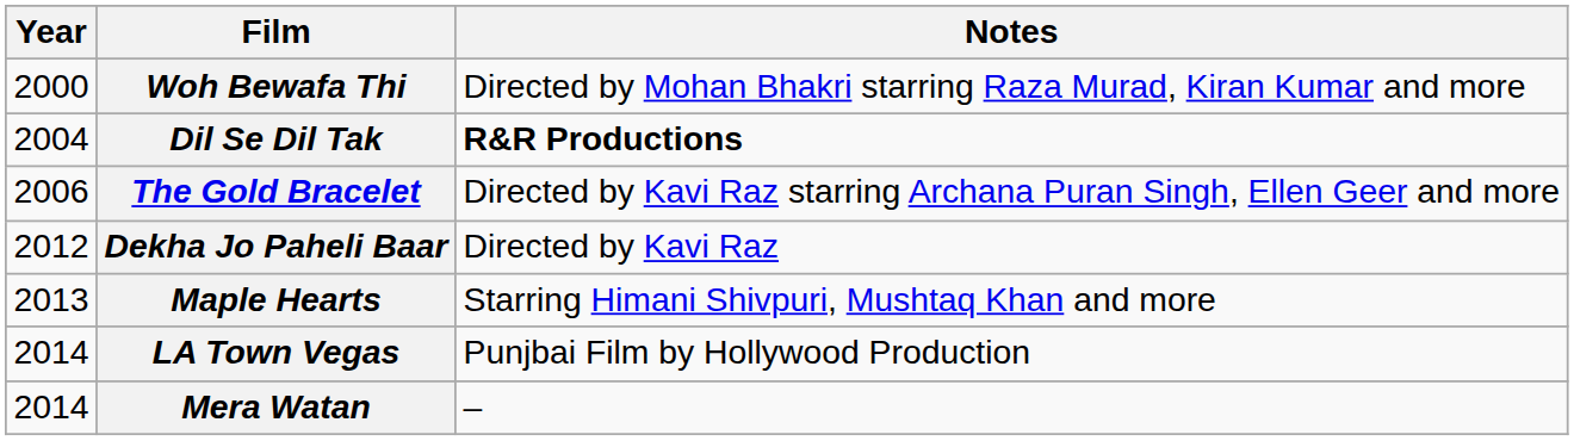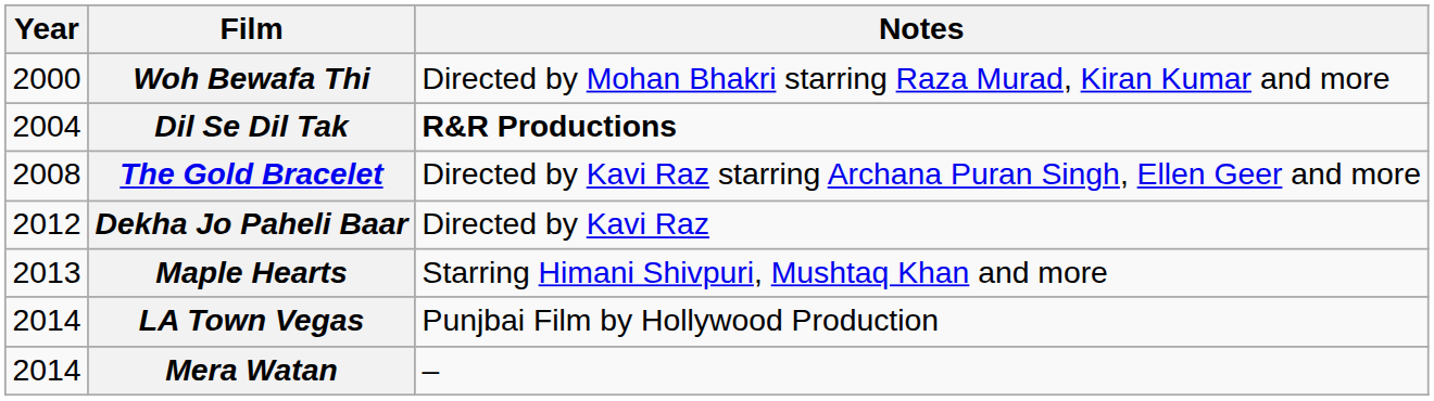 <table class="wikitable sortable plainrowheaders">
 <tr style="text-align:center;">
 <th scope="col">Year</th>
 <th scope="col">Film</th>
 <th class="unsortable" scope="col">Notes</th>
 </tr>
 <tr>
 <td>2000</td>
 <th scope="row"><em>Woh Bewafa Thi</em></th>
 <td>Directed by <a href='#'>Mohan Bhakri</a> starring <a href='#'>Raza Murad</a>, <a href='#'>Kiran Kumar</a> and more</td>
 </tr>
 <tr>
 <td>2004</td>
 <th scope="row"><em>Dil Se Dil Tak</em></th>
 <td><strong>R&R Productions</strong></td>
 </tr>
 <tr>
-<td>2006</td>
+<td>2008</td>
 <th scope="row"><em><a href='#'>The Gold Bracelet</a></em></th>
 <td>Directed by <a href='#'>Kavi Raz</a> starring <a href='#'>Archana Puran Singh</a>, <a href='#'>Ellen Geer</a> and more</td>
 </tr>
 <tr>
 <td>2012</td>
 <th scope="row"><em>Dekha Jo Paheli Baar</em></th>
 <td>Directed by <a href='#'>Kavi Raz</a></td>
 </tr>
 <tr>
 <td>2013</td>
 <th scope="row"><em>Maple Hearts</em></th>
 <td>Starring <a href='#'>Himani Shivpuri</a>, <a href='#'>Mushtaq Khan</a> and more</td>
 </tr>
 <tr>
 <td>2014</td>
 <th scope="row"><em>LA Town Vegas</em></th>
 <td>Punjbai Film by Hollywood Production</td>
 </tr>
 <tr>
 <td>2014</td>
 <th scope="row"><em>Mera Watan</em></th>
 <td>–</td>
 </tr>
 </table>
